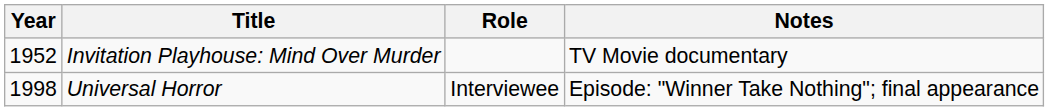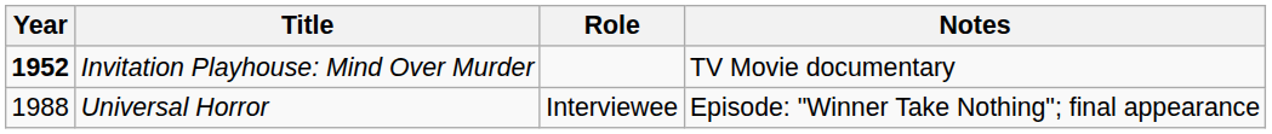 <table class="wikitable sortable">
 <tr>
 <th>Year</th>
 <th>Title</th>
 <th>Role</th>
 <th>Notes</th>
 </tr>
 <tr>
-<td>1952</td>
+<td><strong>1952</strong></td>
 <td><em>Invitation Playhouse: Mind Over Murder</em></td>
 <td></td>
 <td>TV Movie documentary</td>
 </tr>
 <tr>
-<td>1998</td>
+<td>1988</td>
 <td><em>Universal Horror</em></td>
 <td>Interviewee</td>
 <td>Episode: "Winner Take Nothing"; final appearance</td>
 </tr>
 </table>
